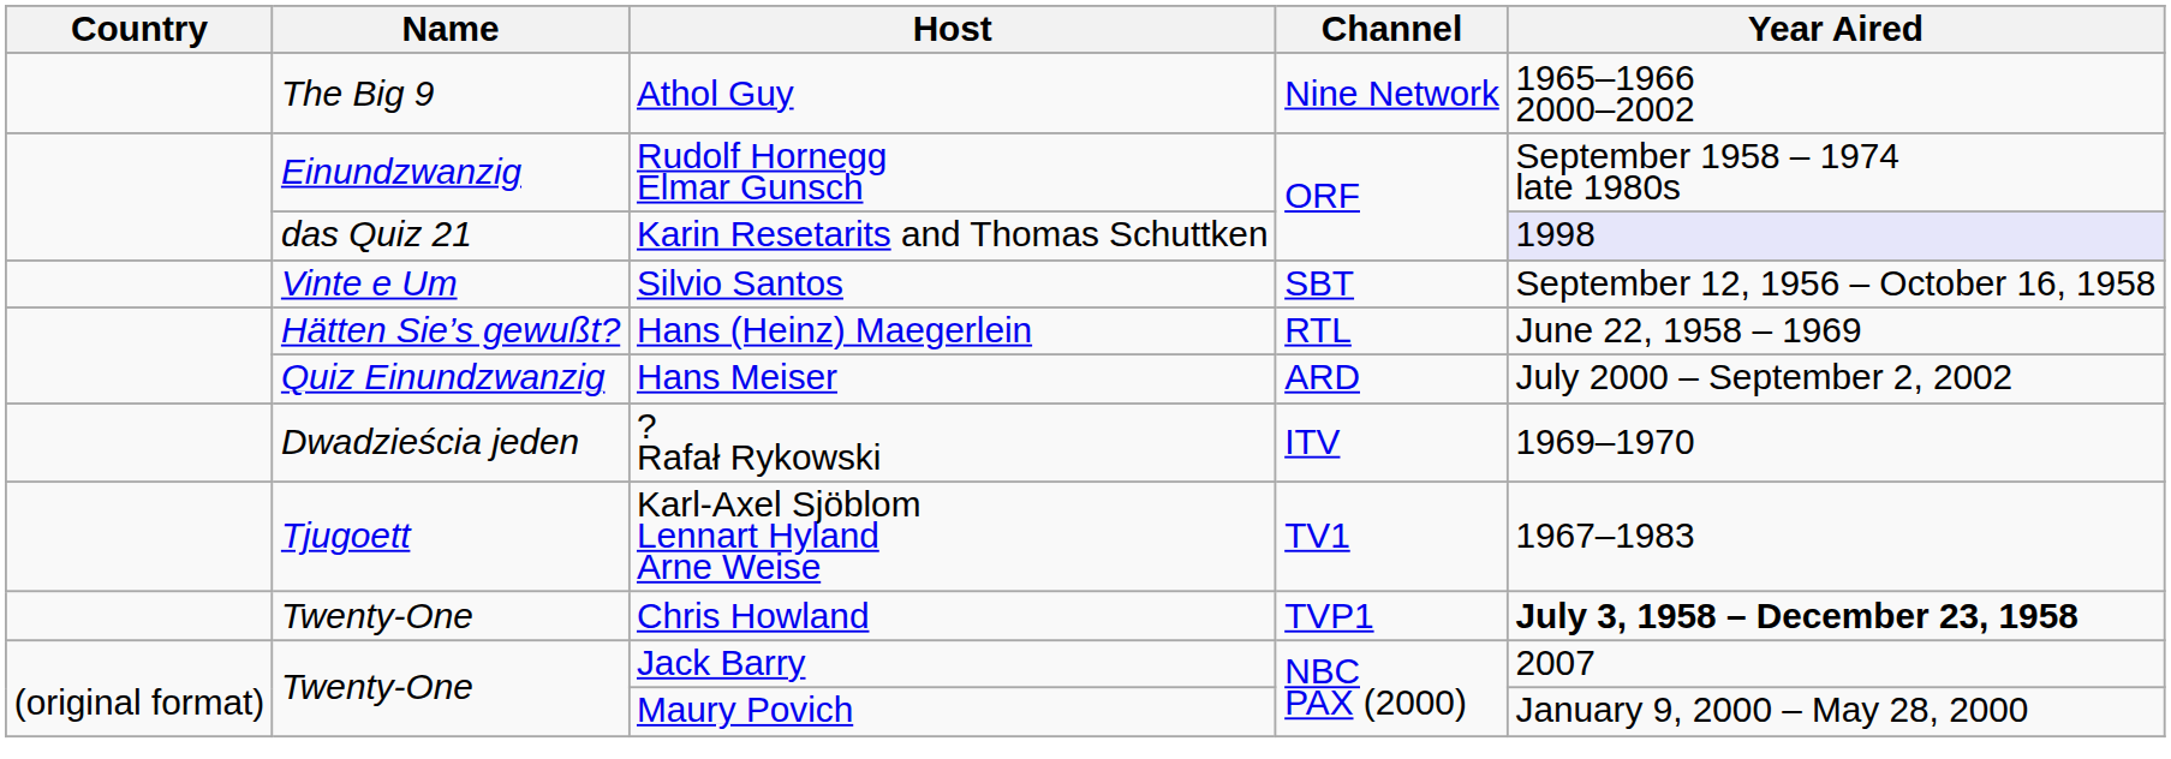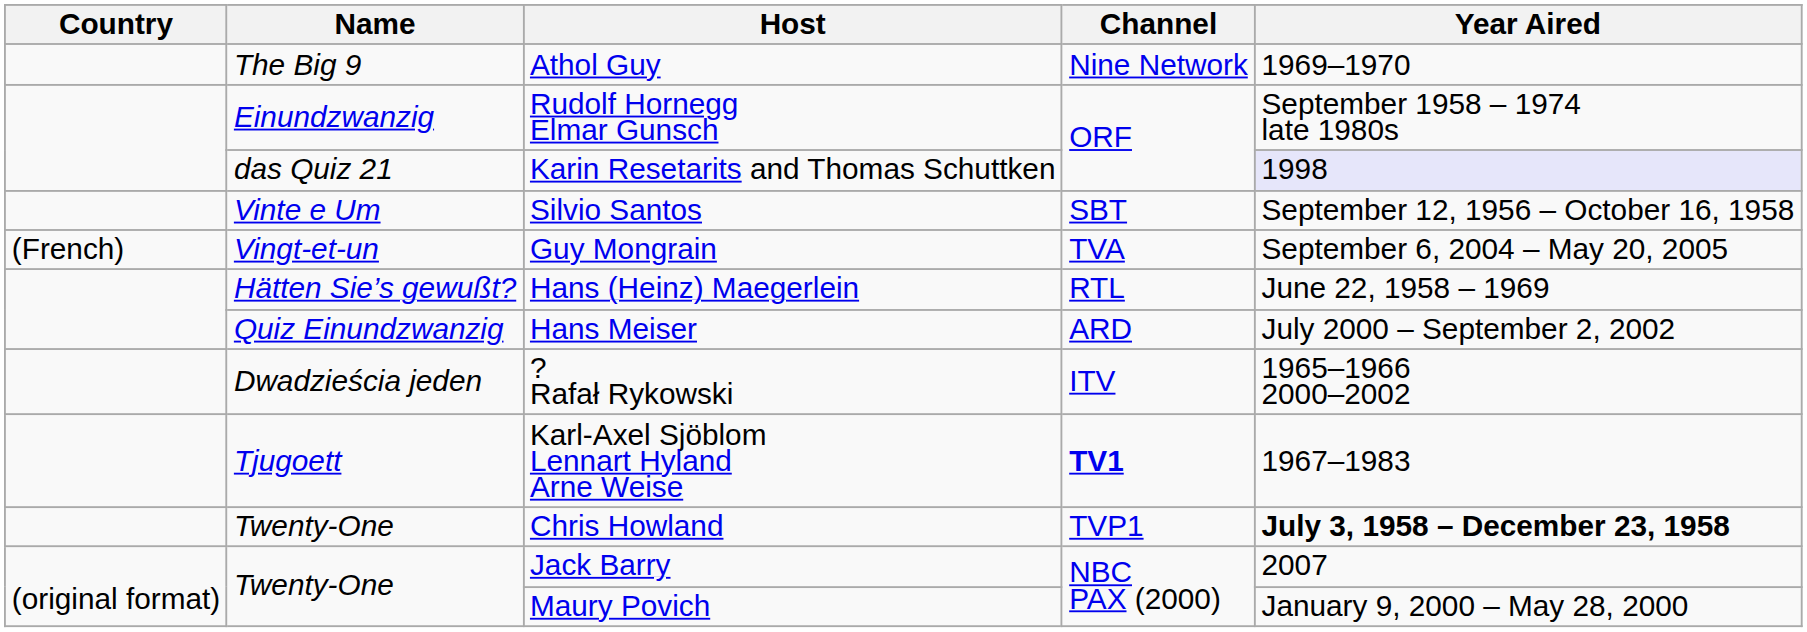 <table class="wikitable" style="text-align:left; line-height:14px">
 <tr>
 <th>Country</th>
 <th>Name</th>
 <th>Host</th>
 <th>Channel</th>
 <th>Year Aired</th>
 </tr>
 <tr>
 <td></td>
 <td><em>The Big 9</em></td>
 <td><a href='#'>Athol Guy</a></td>
 <td><a href='#'>Nine Network</a></td>
-<td>1965–1966<br>2000–2002</td>
+<td>1969–1970</td>
 </tr>
 <tr>
 <td rowspan=2></td>
 <td><em><a href='#'>Einundzwanzig</a></em></td>
 <td><a href='#'>Rudolf Hornegg</a><br><a href='#'>Elmar Gunsch</a></td>
 <td rowspan=2><a href='#'>ORF</a></td>
 <td>September 1958 – 1974<br>late 1980s</td>
 </tr>
 <tr>
 <td><em>das Quiz 21</em></td>
 <td><a href='#'>Karin Resetarits</a> and Thomas Schuttken</td>
 <td style="background: lavender;">1998</td>
 </tr>
 <tr>
 <td></td>
 <td><em><a href='#'>Vinte e Um</a></em></td>
 <td><a href='#'>Silvio Santos</a></td>
 <td><a href='#'>SBT</a></td>
 <td>September 12, 1956 – October 16, 1958</td>
 </tr>
 <tr>
+<td> (French)</td>
+<td><em><a href='#'>Vingt-et-un</a></em></td>
+<td><a href='#'>Guy Mongrain</a></td>
+<td><a href='#'>TVA</a></td>
+<td>September 6, 2004 – May 20, 2005</td>
+</tr>
+<tr>
 <td rowspan=2></td>
 <td><em><a href='#'>Hätten Sie’s gewußt?</a></em></td>
 <td><a href='#'>Hans (Heinz) Maegerlein</a></td>
 <td><a href='#'>RTL</a></td>
 <td>June 22, 1958 – 1969</td>
 </tr>
 <tr>
 <td><em><a href='#'>Quiz Einundzwanzig</a></em></td>
 <td><a href='#'>Hans Meiser</a></td>
 <td><a href='#'>ARD</a></td>
 <td>July 2000 – September 2, 2002</td>
 </tr>
 <tr>
 <td></td>
 <td><em>Dwadzieścia jeden</em></td>
 <td>?<br>Rafał Rykowski<br></td>
 <td><a href='#'>ITV</a></td>
-<td>1969–1970</td>
+<td>1965–1966<br>2000–2002</td>
 </tr>
 <tr>
 <td></td>
 <td><em><a href='#'>Tjugoett</a></em></td>
 <td>Karl-Axel Sjöblom<br><a href='#'>Lennart Hyland</a><br><a href='#'>Arne Weise</a></td>
-<td><a href='#'>TV1</a></td>
+<td><strong><a href='#'>TV1</a></strong></td>
 <td>1967–1983</td>
 </tr>
 <tr>
 <td></td>
 <td><em>Twenty-One</em></td>
 <td><a href='#'>Chris Howland</a></td>
 <td><a href='#'>TVP1</a></td>
 <td><strong>July 3, 1958 – December 23, 1958</strong></td>
 </tr>
 <tr>
 <td rowspan=2><br>(original format)</td>
 <td rowspan=2><em>Twenty-One</em></td>
 <td><a href='#'>Jack Barry</a></td>
 <td rowspan=2><a href='#'>NBC</a><br><a href='#'>PAX</a> (2000)</td>
 <td>2007</td>
 </tr>
 <tr>
 <td><a href='#'>Maury Povich</a></td>
 <td>January 9, 2000 – May 28, 2000</td>
 </tr>
 </table>
